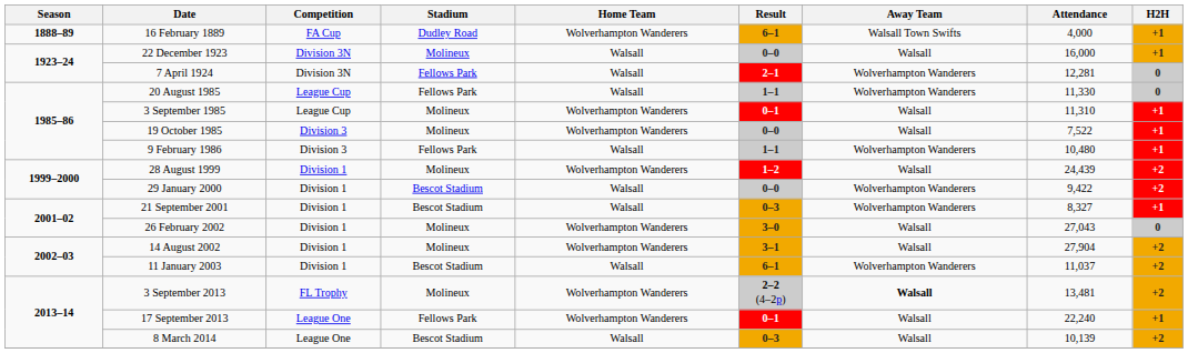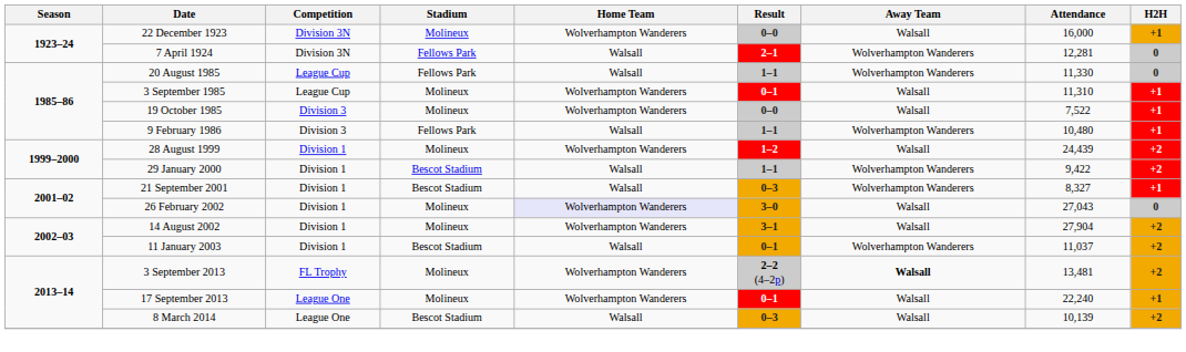 <table class="wikitable" style="text-align: center; width: 100%; font-size: 12px">
 <tr>
 <th><strong>Season</strong></th>
 <th><strong>Date</strong></th>
 <th><strong>Competition</strong></th>
 <th><strong>Stadium</strong></th>
 <th><strong>Home Team</strong></th>
 <th><strong>Result</strong></th>
 <th><strong>Away Team</strong></th>
 <th><strong>Attendance</strong></th>
 <th><strong>H2H</strong></th>
 </tr>
 <tr>
-<td><strong>1888–89</strong></td>
-<td>16 February 1889</td>
-<td><a href='#'>FA Cup</a></td>
-<td><a href='#'>Dudley Road</a></td>
-<td>Wolverhampton Wanderers</td>
-<td style="background:#F2A900;color:#231F20;"><strong>6–1</strong></td>
-<td>Walsall Town Swifts</td>
-<td>4,000</td>
-<td style="background:#F2A900;color:#231F20;"><strong>+1</strong></td>
-</tr>
-<tr>
 <td rowspan=2><strong>1923–24</strong></td>
 <td>22 December 1923</td>
 <td><a href='#'>Division 3N</a></td>
 <td><a href='#'>Molineux</a></td>
-<td>Walsall</td>
+<td>Wolverhampton Wanderers</td>
 <td style="background:#CCCCCC;color:#231F20;"><strong>0–0</strong></td>
 <td>Walsall</td>
 <td>16,000</td>
 <td style="background:#F2A900;color:#231F20;"><strong>+1</strong></td>
 </tr>
 <tr>
 <td>7 April 1924</td>
 <td>Division 3N</td>
 <td><a href='#'>Fellows Park</a></td>
 <td>Walsall</td>
 <td style="background:#FF0000;color:white;"><strong>2–1</strong></td>
 <td>Wolverhampton Wanderers</td>
 <td>12,281</td>
 <td style="background:#CCCCCC;color:#231F20;"><strong>0</strong></td>
 </tr>
 <tr>
 <td rowspan=4><strong>1985–86</strong></td>
 <td>20 August 1985</td>
 <td><a href='#'>League Cup</a></td>
 <td>Fellows Park</td>
 <td>Walsall</td>
 <td style="background:#CCCCCC;color:#231F20;"><strong>1–1</strong></td>
 <td>Wolverhampton Wanderers</td>
 <td>11,330</td>
 <td style="background:#CCCCCC;color:#231F20;"><strong>0</strong></td>
 </tr>
 <tr>
 <td>3 September 1985</td>
 <td>League Cup</td>
 <td>Molineux</td>
 <td>Wolverhampton Wanderers</td>
 <td style="background:#FF0000;color:white;"><strong>0–1</strong></td>
 <td>Walsall</td>
 <td>11,310</td>
 <td style="background:#FF0000;color:white;"><strong>+1</strong></td>
 </tr>
 <tr>
 <td>19 October 1985</td>
 <td><a href='#'>Division 3</a></td>
 <td>Molineux</td>
 <td>Wolverhampton Wanderers</td>
 <td style="background:#CCCCCC;color:#231F20;"><strong>0–0</strong></td>
 <td>Walsall</td>
 <td>7,522</td>
 <td style="background:#FF0000;color:white;"><strong>+1</strong></td>
 </tr>
 <tr>
 <td>9 February 1986</td>
 <td>Division 3</td>
 <td>Fellows Park</td>
 <td>Walsall</td>
 <td style="background:#CCCCCC;color:#231F20;"><strong>1–1</strong></td>
 <td>Wolverhampton Wanderers</td>
 <td>10,480</td>
 <td style="background:#FF0000;color:white;"><strong>+1</strong></td>
 </tr>
 <tr>
 <td rowspan=2><strong>1999–2000</strong></td>
 <td>28 August 1999</td>
 <td><a href='#'>Division 1</a></td>
 <td>Molineux</td>
 <td>Wolverhampton Wanderers</td>
 <td style="background:#FF0000;color:white;"><strong>1–2</strong></td>
 <td>Walsall</td>
 <td>24,439</td>
 <td style="background:#FF0000;color:white;"><strong>+2</strong></td>
 </tr>
 <tr>
 <td>29 January 2000</td>
 <td>Division 1</td>
 <td><a href='#'>Bescot Stadium</a></td>
 <td>Walsall</td>
-<td style="background:#CCCCCC;color:#231F20;"><strong>0–0</strong></td>
+<td style="background:#CCCCCC;color:#231F20;"><strong>1–1</strong></td>
 <td>Wolverhampton Wanderers</td>
 <td>9,422</td>
 <td style="background:#FF0000;color:white;"><strong>+2</strong></td>
 </tr>
 <tr>
 <td rowspan=2><strong>2001–02</strong></td>
 <td>21 September 2001</td>
 <td>Division 1</td>
 <td>Bescot Stadium</td>
 <td>Walsall</td>
 <td style="background:#F2A900;color:#231F20;"><strong>0–3</strong></td>
 <td>Wolverhampton Wanderers</td>
 <td>8,327</td>
 <td style="background:#FF0000;color:white;"><strong>+1</strong></td>
 </tr>
 <tr>
 <td>26 February 2002</td>
 <td>Division 1</td>
 <td>Molineux</td>
-<td>Wolverhampton Wanderers</td>
+<td style="background: lavender;">Wolverhampton Wanderers</td>
 <td style="background:#F2A900;color:#231F20;"><strong>3–0</strong></td>
 <td>Walsall</td>
 <td>27,043</td>
 <td style="background:#CCCCCC;color:#231F20;"><strong>0</strong></td>
 </tr>
 <tr>
 <td rowspan=2><strong>2002–03</strong></td>
 <td>14 August 2002</td>
 <td>Division 1</td>
 <td>Molineux</td>
 <td>Wolverhampton Wanderers</td>
 <td style="background:#F2A900;color:#231F20;"><strong>3–1</strong></td>
 <td>Walsall</td>
 <td>27,904</td>
 <td style="background:#F2A900;color:#231F20;"><strong>+2</strong></td>
 </tr>
 <tr>
 <td>11 January 2003</td>
 <td>Division 1</td>
 <td>Bescot Stadium</td>
 <td>Walsall</td>
-<td style="background:#F2A900;color:#231F20;"><strong>6–1</strong></td>
+<td style="background:#F2A900;color:#231F20;"><strong>0–1</strong></td>
 <td>Wolverhampton Wanderers</td>
 <td>11,037</td>
 <td style="background:#F2A900;color:#231F20;"><strong>+2</strong></td>
 </tr>
 <tr>
 <td rowspan=3><strong>2013–14</strong></td>
 <td>3 September 2013</td>
 <td><a href='#'>FL Trophy</a></td>
 <td>Molineux</td>
 <td>Wolverhampton Wanderers</td>
 <td style="background:#CCCCCC;"><span><strong>2–2</strong><br>(4–2<a href='#'>p</a>)</span></td>
 <td><strong>Walsall</strong></td>
 <td>13,481</td>
 <td style="background:#F2A900;color:#231F20;"><strong>+2</strong></td>
 </tr>
 <tr>
 <td>17 September 2013</td>
 <td><a href='#'>League One</a></td>
-<td>Fellows Park</td>
+<td>Molineux</td>
 <td>Wolverhampton Wanderers</td>
 <td style="background:#FF0000;color:white;"><strong>0–1</strong></td>
 <td>Walsall</td>
 <td>22,240</td>
 <td style="background:#F2A900;color:#231F20;"><strong>+1</strong></td>
 </tr>
 <tr>
 <td>8 March 2014</td>
 <td>League One</td>
 <td>Bescot Stadium</td>
 <td>Walsall</td>
 <td style="background:#F2A900;color:#231F20;"><strong>0–3</strong></td>
 <td>Walsall</td>
 <td>10,139</td>
 <td style="background:#F2A900;color:#231F20;"><strong>+2</strong></td>
 </tr>
 <tr>
 </tr>
 </table>
